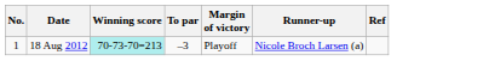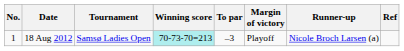 <table class="wikitable" style="font-size:95%;">
 <tr>
 <th>No.</th>
 <th>Date</th>
+<th>Tournament</th>
 <th>Winning score</th>
 <th>To par</th>
 <th>Margin<br>of victory</th>
 <th>Runner-up</th>
 <th>Ref</th>
 </tr>
 <tr>
 <td align=center>1</td>
 <td align=right>18 Aug <a href='#'>2012</a></td>
+<td><a href='#'>Samsø Ladies Open</a></td>
 <td align=right style="background: paleturquoise;">70-73-70=213</td>
 <td align=center>–3</td>
 <td>Playoff</td>
 <td> <a href='#'>Nicole Broch Larsen</a> (a)</td>
 <td></td>
 </tr>
 </table>
